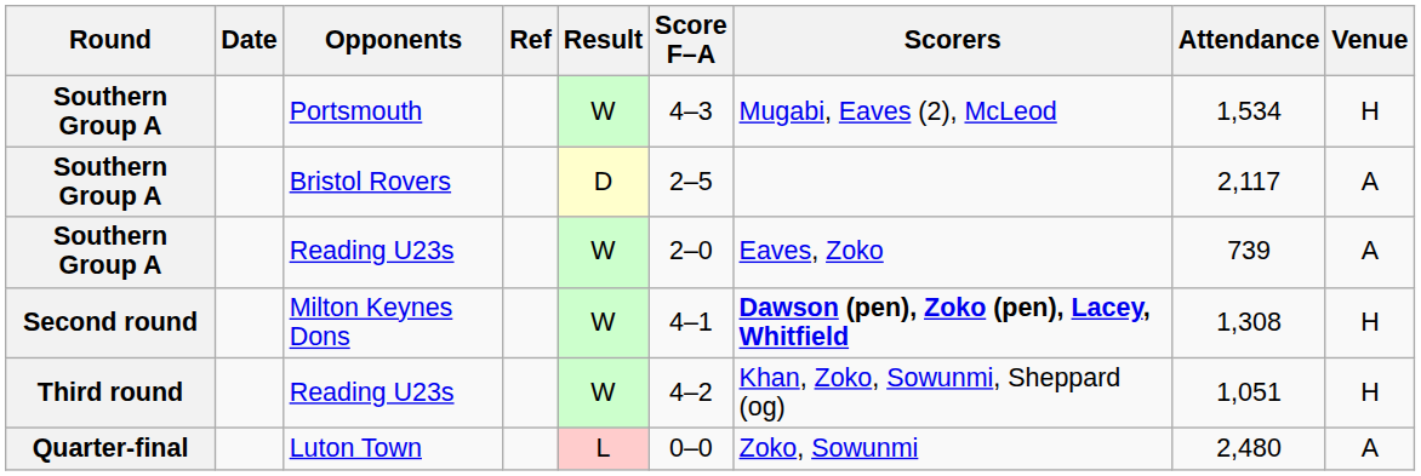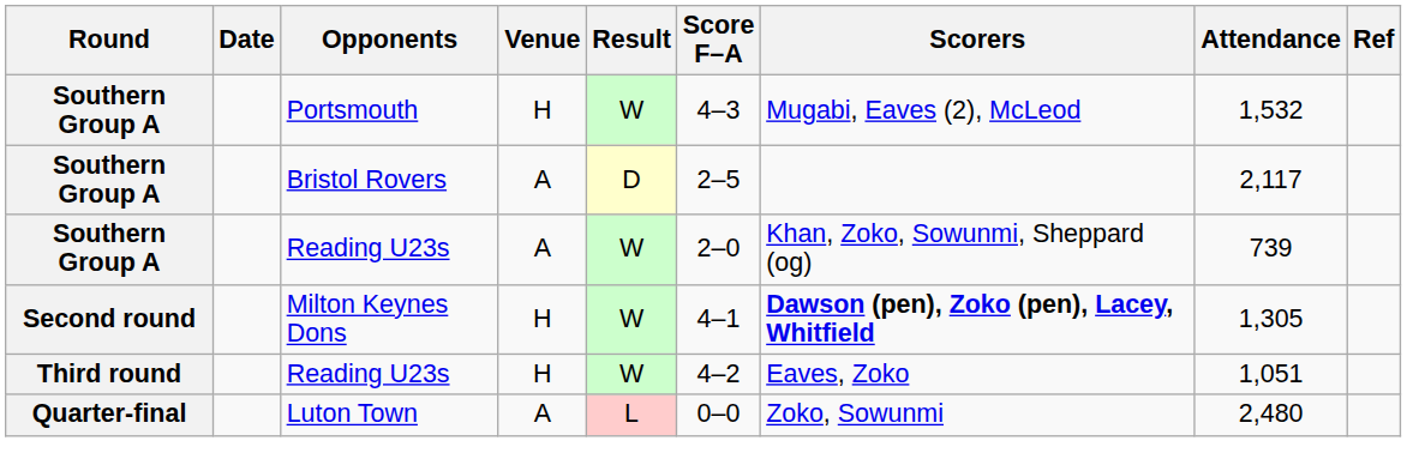 <table class="wikitable plainrowheaders sortable" style="text-align:center">
 <tr>
 <th scope="col">Round</th>
 <th scope="col">Date</th>
 <th scope="col">Opponents</th>
-<th scope="col" class="unsortable">Ref</th>
+<th scope="col">Venue</th>
 <th scope="col">Result</th>
 <th scope="col">Score<br>F–A</th>
 <th scope="col" class="unsortable">Scorers</th>
 <th scope="col">Attendance</th>
-<th scope="col">Venue</th>
+<th scope="col" class="unsortable">Ref</th>
 </tr>
 <tr>
 <th scope="row">Southern Group A</th>
 <td align="left"></td>
 <td align="left"><a href='#'>Portsmouth</a></td>
-<td></td>
+<td>H</td>
 <td style="background-color:#CCFFCC">W</td>
 <td>4–3</td>
 <td align="left"><a href='#'>Mugabi</a>, <a href='#'>Eaves</a> (2), <a href='#'>McLeod</a></td>
-<td>1,534</td>
-<td>H</td>
+<td>1,532</td>
+<td></td>
 </tr>
 <tr>
 <th scope="row">Southern Group A</th>
 <td align="left"></td>
 <td align="left"><a href='#'>Bristol Rovers</a></td>
-<td></td>
+<td>A</td>
 <td style="background-color:#FFFFCC">D</td>
 <td>2–5</td>
 <td align="left"></td>
 <td>2,117</td>
-<td>A</td>
+<td></td>
 </tr>
 <tr>
 <th scope="row">Southern Group A</th>
 <td align="left"></td>
 <td align="left"><a href='#'>Reading U23s</a></td>
-<td></td>
+<td>A</td>
 <td style="background-color:#CCFFCC">W</td>
 <td>2–0</td>
-<td align="left"><a href='#'>Eaves</a>, <a href='#'>Zoko</a></td>
+<td align="left"><a href='#'>Khan</a>, <a href='#'>Zoko</a>, <a href='#'>Sowunmi</a>, Sheppard (og)</td>
 <td>739</td>
-<td>A</td>
+<td></td>
 </tr>
 <tr>
 <th scope="row">Second round</th>
 <td align="left"></td>
 <td align="left"><a href='#'>Milton Keynes Dons</a></td>
-<td></td>
+<td>H</td>
 <td style="background-color:#CCFFCC">W</td>
 <td>4–1</td>
 <td align="left"><strong><a href='#'>Dawson</a> (pen), <a href='#'>Zoko</a> (pen), <a href='#'>Lacey</a>, <a href='#'>Whitfield</a></strong></td>
-<td>1,308</td>
-<td>H</td>
+<td>1,305</td>
+<td></td>
 </tr>
 <tr>
 <th scope="row">Third round</th>
 <td align="left"></td>
 <td align="left"><a href='#'>Reading U23s</a></td>
-<td></td>
+<td>H</td>
 <td style="background-color:#CCFFCC">W</td>
 <td>4–2</td>
-<td align="left"><a href='#'>Khan</a>, <a href='#'>Zoko</a>, <a href='#'>Sowunmi</a>, Sheppard (og)</td>
+<td align="left"><a href='#'>Eaves</a>, <a href='#'>Zoko</a></td>
 <td>1,051</td>
-<td>H</td>
+<td></td>
 </tr>
 <tr>
 <th scope="row">Quarter-final</th>
 <td align="left"></td>
 <td align="left"><a href='#'>Luton Town</a></td>
-<td></td>
+<td>A</td>
 <td style="background-color:#FFCCCC">L</td>
 <td>0–0</td>
 <td align="left"><a href='#'>Zoko</a>, <a href='#'>Sowunmi</a></td>
 <td>2,480</td>
-<td>A</td>
+<td></td>
 </tr>
 </table>
